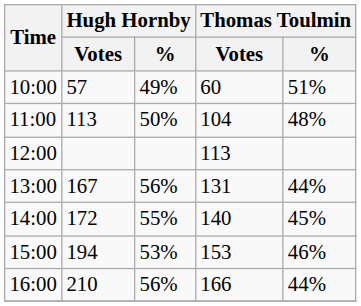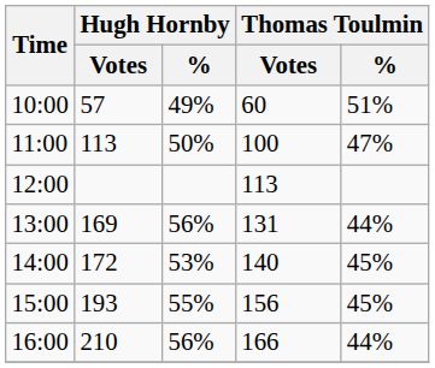 <table class="wikitable">
 <tr>
 <th rowspan="2">Time</th>
 <th colspan="2">Hugh Hornby</th>
 <th colspan="2">Thomas Toulmin</th>
 </tr>
 <tr>
 <th>Votes</th>
 <th>%</th>
 <th>Votes</th>
 <th>%</th>
 </tr>
 <tr>
 <td>10:00</td>
 <td>57</td>
 <td>49%</td>
 <td>60</td>
 <td>51%</td>
 </tr>
 <tr>
 <td>11:00</td>
 <td>113</td>
 <td>50%</td>
-<td>104</td>
-<td>48%</td>
+<td>100</td>
+<td>47%</td>
 </tr>
 <tr>
 <td>12:00</td>
 <td></td>
 <td></td>
 <td>113</td>
 <td></td>
 </tr>
 <tr>
 <td>13:00</td>
-<td>167</td>
+<td>169</td>
 <td>56%</td>
 <td>131</td>
 <td>44%</td>
 </tr>
 <tr>
 <td>14:00</td>
 <td>172</td>
-<td>55%</td>
+<td>53%</td>
 <td>140</td>
 <td>45%</td>
 </tr>
 <tr>
 <td>15:00</td>
-<td>194</td>
-<td>53%</td>
-<td>153</td>
-<td>46%</td>
+<td>193</td>
+<td>55%</td>
+<td>156</td>
+<td>45%</td>
 </tr>
 <tr>
 <td>16:00</td>
 <td>210</td>
 <td>56%</td>
 <td>166</td>
 <td>44%</td>
 </tr>
 <tr>
 </tr>
 </table>
